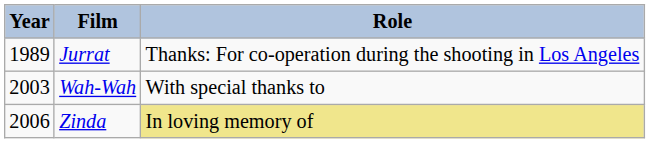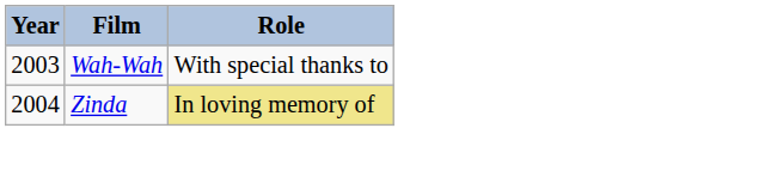 <table class="wikitable" style="font-size:95%;">
 <tr>
 <th style="background:#B0C4DE;">Year</th>
 <th style="background:#B0C4DE;">Film</th>
 <th style="background:#B0C4DE;">Role</th>
 </tr>
 <tr>
-<td>1989</td>
-<td><em><a href='#'>Jurrat</a></em></td>
-<td>Thanks: For co-operation during the shooting in <a href='#'>Los Angeles</a></td>
-</tr>
-<tr>
 <td>2003</td>
 <td><em><a href='#'>Wah-Wah</a></em></td>
 <td>With special thanks to</td>
 </tr>
 <tr>
-<td>2006</td>
+<td>2004</td>
 <td><em><a href='#'>Zinda</a></em></td>
 <td style="background: khaki;">In loving memory of</td>
 </tr>
 </table>
